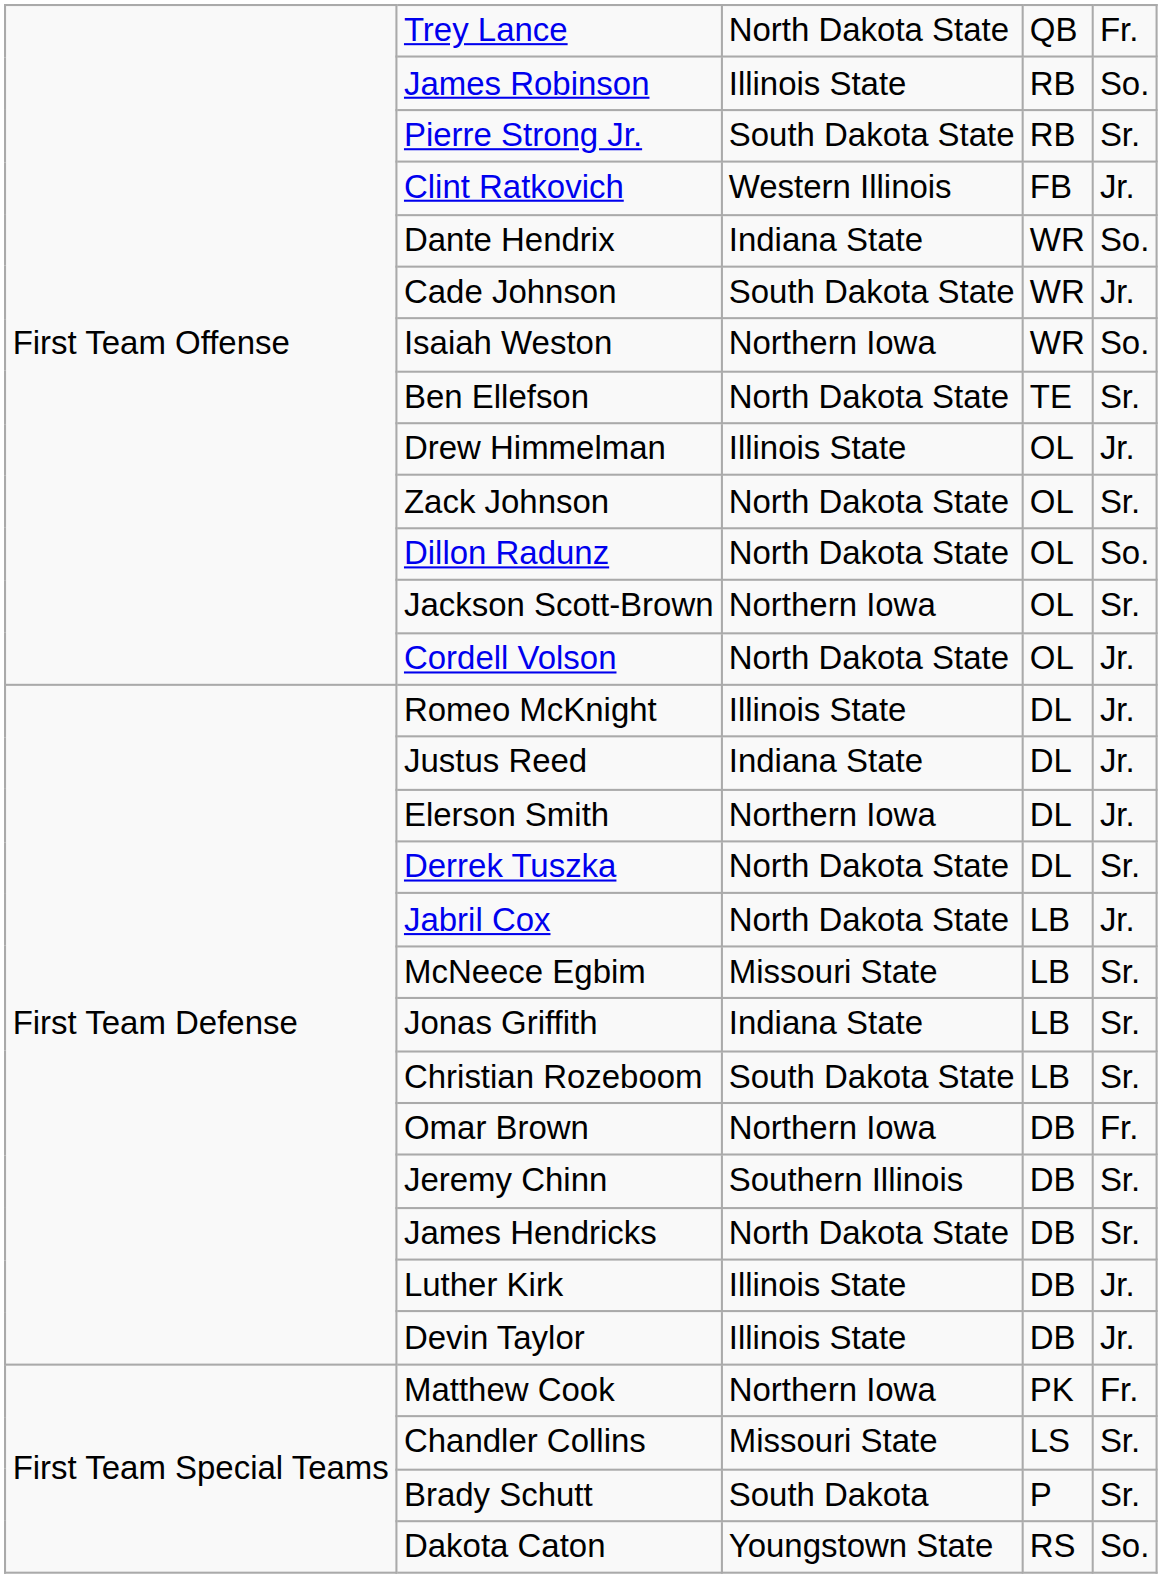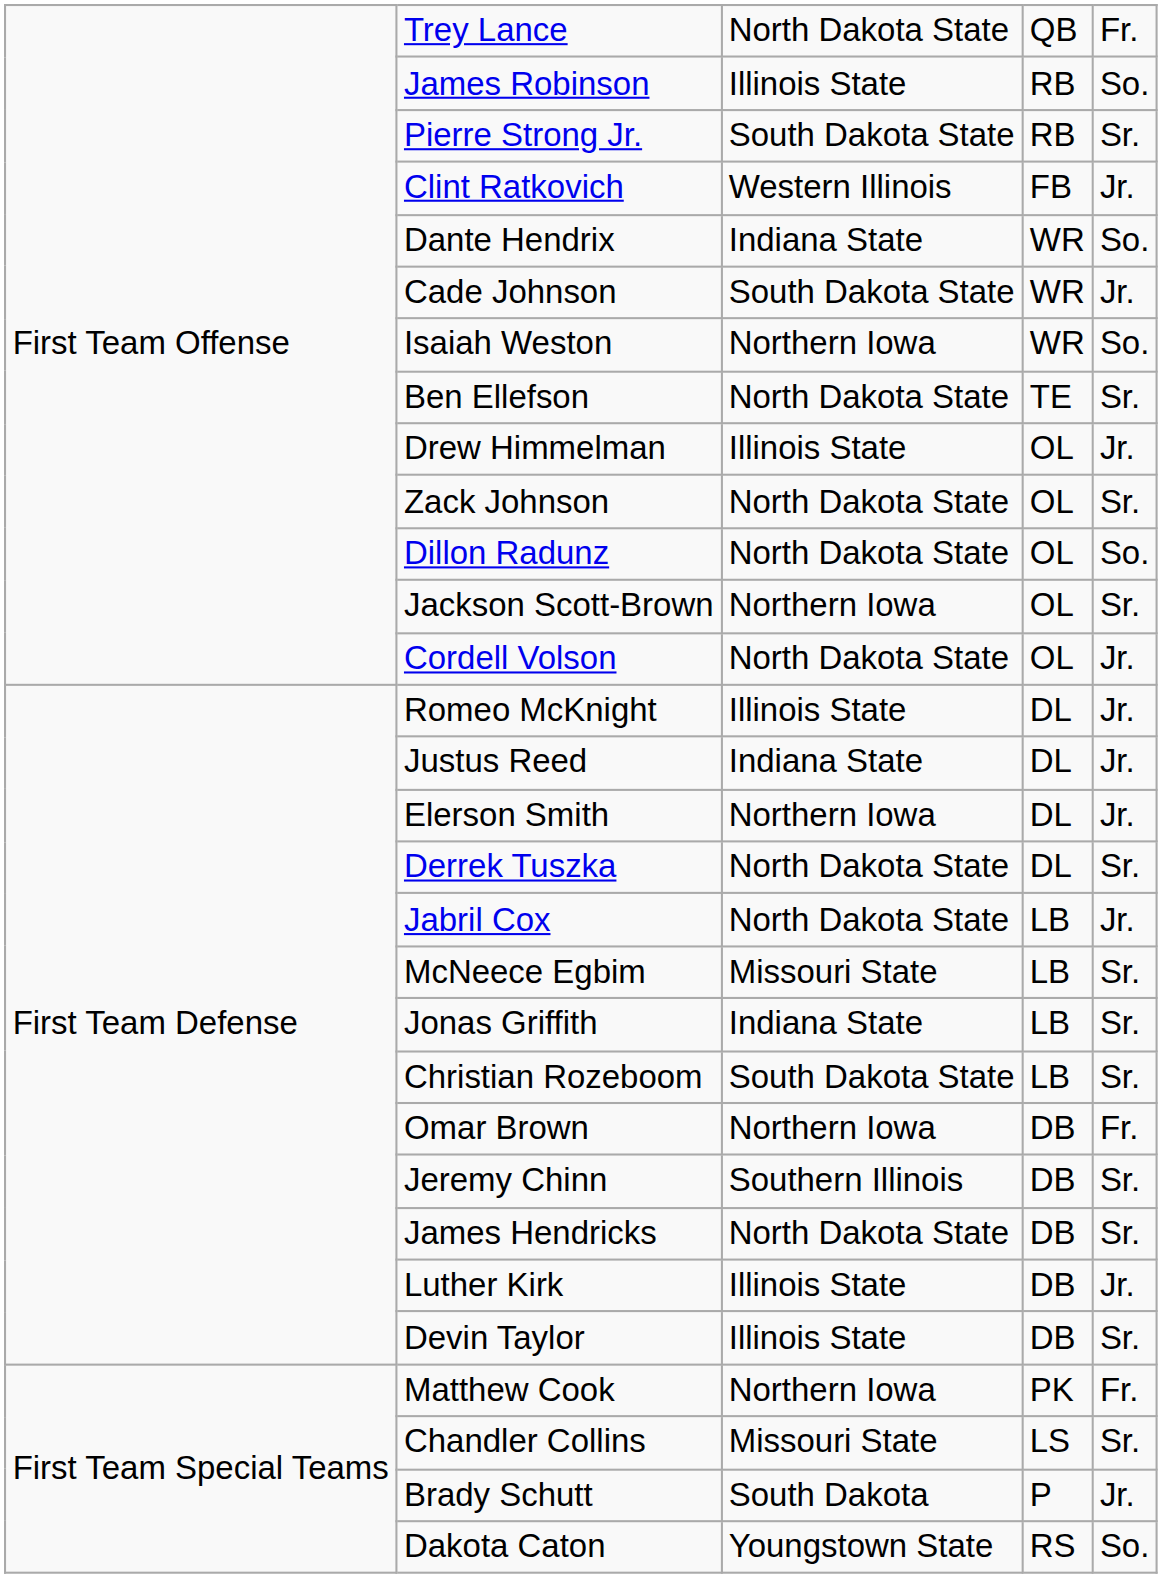 <table class="wikitable">
 <tr>
 <td rowspan=13>First Team Offense</td>
 <td><a href='#'>Trey Lance</a></td>
 <td>North Dakota State</td>
 <td>QB</td>
 <td>Fr.</td>
 </tr>
 <tr>
 <td><a href='#'>James Robinson</a></td>
 <td>Illinois State</td>
 <td>RB</td>
 <td>So.</td>
 </tr>
 <tr>
 <td><a href='#'>Pierre Strong Jr.</a></td>
 <td>South Dakota State</td>
 <td>RB</td>
 <td>Sr.</td>
 </tr>
 <tr>
 <td><a href='#'>Clint Ratkovich</a></td>
 <td>Western Illinois</td>
 <td>FB</td>
 <td>Jr.</td>
 </tr>
 <tr>
 <td>Dante Hendrix</td>
 <td>Indiana State</td>
 <td>WR</td>
 <td>So.</td>
 </tr>
 <tr>
 <td>Cade Johnson</td>
 <td>South Dakota State</td>
 <td>WR</td>
 <td>Jr.</td>
 </tr>
 <tr>
 <td>Isaiah Weston</td>
 <td>Northern Iowa</td>
 <td>WR</td>
 <td>So.</td>
 </tr>
 <tr>
 <td>Ben Ellefson</td>
 <td>North Dakota State</td>
 <td>TE</td>
 <td>Sr.</td>
 </tr>
 <tr>
 <td>Drew Himmelman</td>
 <td>Illinois State</td>
 <td>OL</td>
 <td>Jr.</td>
 </tr>
 <tr>
 <td>Zack Johnson</td>
 <td>North Dakota State</td>
 <td>OL</td>
 <td>Sr.</td>
 </tr>
 <tr>
 <td><a href='#'>Dillon Radunz</a></td>
 <td>North Dakota State</td>
 <td>OL</td>
 <td>So.</td>
 </tr>
 <tr>
 <td>Jackson Scott-Brown</td>
 <td>Northern Iowa</td>
 <td>OL</td>
 <td>Sr.</td>
 </tr>
 <tr>
 <td><a href='#'>Cordell Volson</a></td>
 <td>North Dakota State</td>
 <td>OL</td>
 <td>Jr.</td>
 </tr>
 <tr>
 <td rowspan=13>First Team Defense</td>
 <td>Romeo McKnight</td>
 <td>Illinois State</td>
 <td>DL</td>
 <td>Jr.</td>
 </tr>
 <tr>
 <td>Justus Reed</td>
 <td>Indiana State</td>
 <td>DL</td>
 <td>Jr.</td>
 </tr>
 <tr>
 <td>Elerson Smith</td>
 <td>Northern Iowa</td>
 <td>DL</td>
 <td>Jr.</td>
 </tr>
 <tr>
 <td><a href='#'>Derrek Tuszka</a></td>
 <td>North Dakota State</td>
 <td>DL</td>
 <td>Sr.</td>
 </tr>
 <tr>
 <td><a href='#'>Jabril Cox</a></td>
 <td>North Dakota State</td>
 <td>LB</td>
 <td>Jr.</td>
 </tr>
 <tr>
 <td>McNeece Egbim</td>
 <td>Missouri State</td>
 <td>LB</td>
 <td>Sr.</td>
 </tr>
 <tr>
 <td>Jonas Griffith</td>
 <td>Indiana State</td>
 <td>LB</td>
 <td>Sr.</td>
 </tr>
 <tr>
 <td>Christian Rozeboom</td>
 <td>South Dakota State</td>
 <td>LB</td>
 <td>Sr.</td>
 </tr>
 <tr>
 <td>Omar Brown</td>
 <td>Northern Iowa</td>
 <td>DB</td>
 <td>Fr.</td>
 </tr>
 <tr>
 <td>Jeremy Chinn</td>
 <td>Southern Illinois</td>
 <td>DB</td>
 <td>Sr.</td>
 </tr>
 <tr>
 <td>James Hendricks</td>
 <td>North Dakota State</td>
 <td>DB</td>
 <td>Sr.</td>
 </tr>
 <tr>
 <td>Luther Kirk</td>
 <td>Illinois State</td>
 <td>DB</td>
 <td>Jr.</td>
 </tr>
 <tr>
 <td>Devin Taylor</td>
 <td>Illinois State</td>
 <td>DB</td>
-<td>Jr.</td>
+<td>Sr.</td>
 </tr>
 <tr>
 <td rowspan=4>First Team Special Teams</td>
 <td>Matthew Cook</td>
 <td>Northern Iowa</td>
 <td>PK</td>
 <td>Fr.</td>
 </tr>
 <tr>
 <td>Chandler Collins</td>
 <td>Missouri State</td>
 <td>LS</td>
 <td>Sr.</td>
 </tr>
 <tr>
 <td>Brady Schutt</td>
 <td>South Dakota</td>
 <td>P</td>
-<td>Sr.</td>
+<td>Jr.</td>
 </tr>
 <tr>
 <td>Dakota Caton</td>
 <td>Youngstown State</td>
 <td>RS</td>
 <td>So.</td>
 </tr>
 </table>
